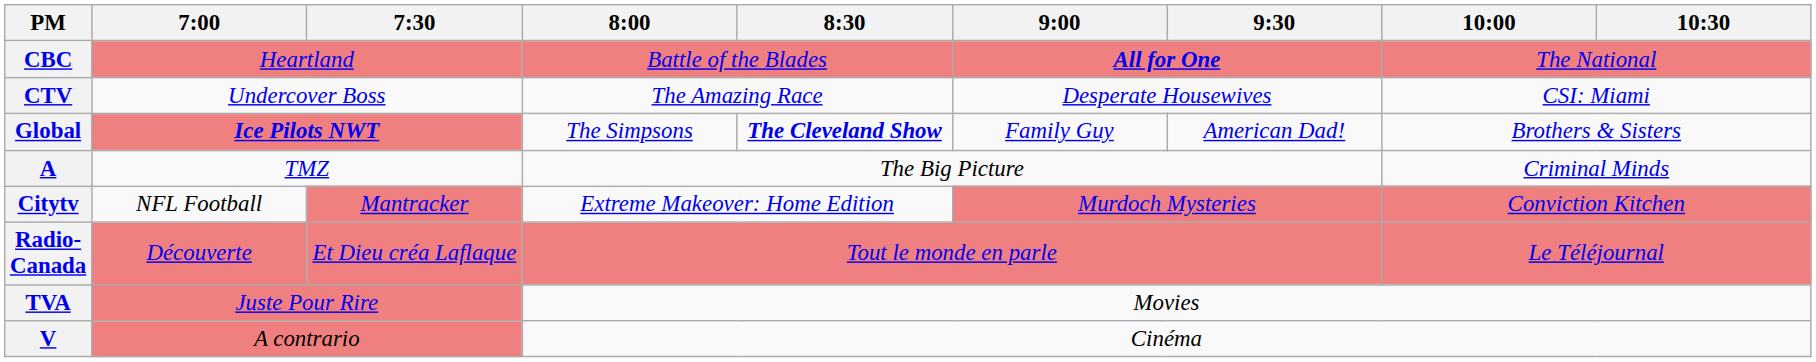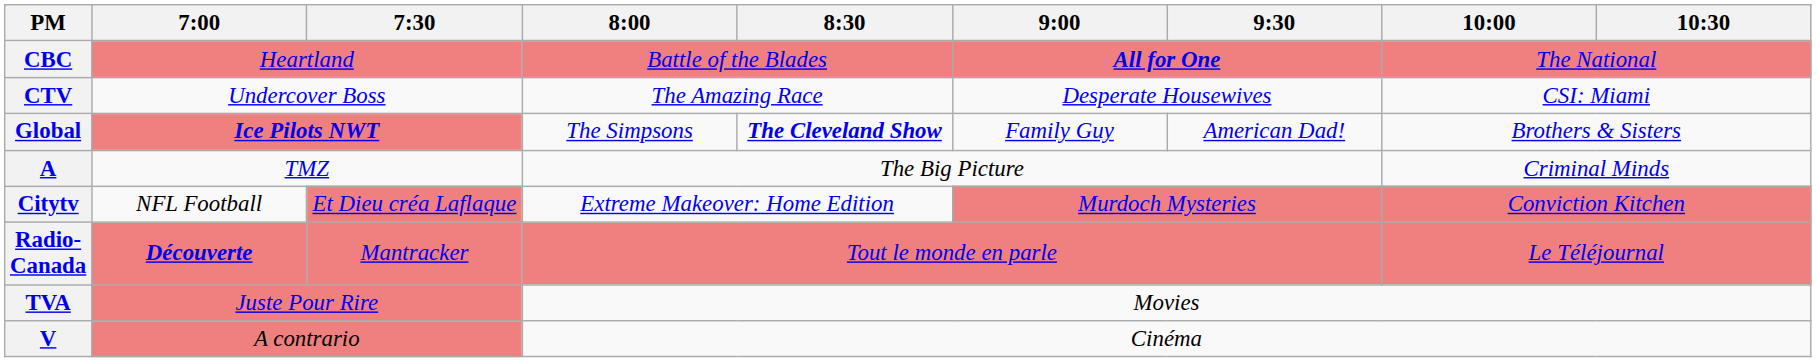 <table class="wikitable" width="100%">
 <tr>
 <th width="4%">PM</th>
 <th width="12%">7:00</th>
 <th width="12%">7:30</th>
 <th width="12%">8:00</th>
 <th width="12%">8:30</th>
 <th width="12%">9:00</th>
 <th width="12%">9:30</th>
 <th width="12%">10:00</th>
 <th width="12%">10:30</th>
 </tr>
 <tr align="center">
 <th><a href='#'>CBC</a></th>
 <td colspan="2" bgcolor="#F08080"><em><a href='#'>Heartland</a></em></td>
 <td colspan="2" bgcolor="#F08080"><em><a href='#'>Battle of the Blades</a></em></td>
 <td colspan="2" bgcolor="#F08080"><strong><em><a href='#'>All for One</a></em></strong></td>
 <td colspan="2" bgcolor="#F08080"><em><a href='#'>The National</a></em></td>
 </tr>
 <tr align="center">
 <th><a href='#'>CTV</a></th>
 <td colspan="2"><em><a href='#'>Undercover Boss</a></em></td>
 <td colspan="2"><em><a href='#'>The Amazing Race</a></em></td>
 <td colspan="2"><em><a href='#'>Desperate Housewives</a></em></td>
 <td colspan="2"><em><a href='#'>CSI: Miami</a></em></td>
 </tr>
 <tr align="center">
 <th><a href='#'>Global</a></th>
 <td colspan="2" bgcolor="#F08080"><strong><em><a href='#'>Ice Pilots NWT</a></em></strong></td>
 <td colspan="1" align=center><em><a href='#'>The Simpsons</a></em></td>
 <td colspan="1" align=center><strong><em><a href='#'>The Cleveland Show</a></em></strong></td>
 <td colspan="1" align=center><em><a href='#'>Family Guy</a></em></td>
 <td colspan="1" align=center><em><a href='#'>American Dad!</a></em></td>
 <td colspan="2" align=center><em><a href='#'>Brothers & Sisters</a></em></td>
 </tr>
 <tr align="center">
 <th><a href='#'>A</a></th>
 <td colspan="2"><em><a href='#'>TMZ</a></em></td>
 <td colspan="4"><em>The Big Picture</em></td>
 <td colspan="2"><em><a href='#'>Criminal Minds</a></em></td>
 </tr>
 <tr align="center">
 <th><a href='#'>Citytv</a></th>
 <td colspan="1" align=center><em>NFL Football</em></td>
-<td colspan="1" align=center bgcolor="#F08080"><em><a href='#'>Mantracker</a></em></td>
+<td align=center bgcolor="#F08080"><em><a href='#'>Et Dieu créa Laflaque</a></em></td>
 <td colspan="2" align=center><em><a href='#'>Extreme Makeover: Home Edition</a></em></td>
 <td colspan="2" align=center bgcolor="#F08080"><em><a href='#'>Murdoch Mysteries</a></em></td>
 <td colspan="2" align=center bgcolor="#F08080"><em><a href='#'>Conviction Kitchen</a></em></td>
 </tr>
 <tr align="center">
 <th><a href='#'>Radio-Canada</a></th>
-<td align=center bgcolor="#F08080"><em><a href='#'>Découverte</a></em></td>
-<td align=center bgcolor="#F08080"><em><a href='#'>Et Dieu créa Laflaque</a></em></td>
+<td align=center bgcolor="#F08080"><strong><em><a href='#'>Découverte</a></em></strong></td>
+<td colspan="1" align=center bgcolor="#F08080"><em><a href='#'>Mantracker</a></em></td>
 <td colspan="4" align=center bgcolor="#F08080"><em><a href='#'>Tout le monde en parle</a></em></td>
 <td colspan="2" align=center bgcolor="#F08080"><em><a href='#'>Le Téléjournal</a></em></td>
 </tr>
 <tr align="center">
 <th><a href='#'>TVA</a></th>
 <td colspan="2" align=center bgcolor="#F08080"><em><a href='#'>Juste Pour Rire</a></em></td>
 <td colspan="6" align=center><em>Movies</em></td>
 </tr>
 <tr align="center">
 <th><a href='#'>V</a></th>
 <td colspan="2" align=center bgcolor="#F08080"><em>A contrario</em></td>
 <td colspan="6" align=center><em>Cinéma</em></td>
 </tr>
 </table>
